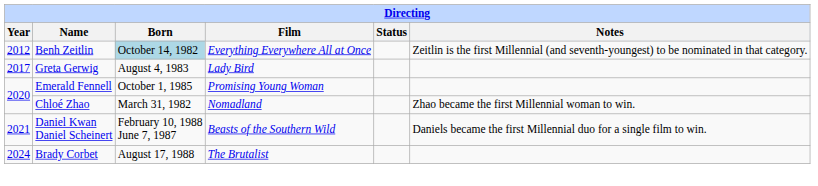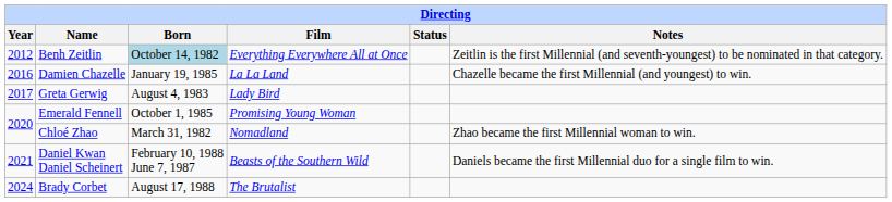 <table class="wikitable plainrowheaders">
 <tr style="background:#bfd7ff;">
 <td colspan="6" style="text-align:center;"><strong><a href='#'>Directing</a></strong></td>
 </tr>
 <tr style="background:#ebf5ff;">
 <th>Year</th>
 <th>Name</th>
 <th>Born</th>
 <th>Film</th>
 <th>Status</th>
 <th>Notes</th>
 </tr>
 <tr>
 <td><a href='#'>2012</a><br></td>
 <td><a href='#'>Benh Zeitlin</a></td>
 <td style="background: lightblue;">October 14, 1982</td>
 <td><em><a href='#'>Everything Everywhere All at Once</a></em></td>
 <td></td>
 <td>Zeitlin is the first Millennial (and seventh-youngest) to be nominated in that category.</td>
+</tr>
+<tr>
+<td><a href='#'>2016</a><br></td>
+<td><a href='#'>Damien Chazelle</a></td>
+<td>January 19, 1985</td>
+<td><em><a href='#'>La La Land</a></em></td>
+<td></td>
+<td>Chazelle became the first Millennial (and youngest) to win.</td>
 </tr>
 <tr>
 <td><a href='#'>2017</a><br></td>
 <td><a href='#'>Greta Gerwig</a></td>
 <td>August 4, 1983</td>
 <td><em><a href='#'>Lady Bird</a></em></td>
 <td></td>
 <td></td>
 </tr>
 <tr>
 <td rowspan="2"><a href='#'>2020</a><br></td>
 <td><a href='#'>Emerald Fennell</a></td>
 <td>October 1, 1985</td>
 <td><em><a href='#'>Promising Young Woman</a></em></td>
 <td></td>
 <td></td>
 </tr>
 <tr>
 <td><a href='#'>Chloé Zhao</a></td>
 <td>March 31, 1982</td>
 <td><em><a href='#'>Nomadland</a></em></td>
 <td></td>
 <td>Zhao became the first Millennial woman to win.</td>
 </tr>
 <tr>
 <td><a href='#'>2021</a><br></td>
 <td><a href='#'>Daniel Kwan</a><br><a href='#'>Daniel Scheinert</a></td>
 <td>February 10, 1988<br>June 7, 1987</td>
 <td><em><a href='#'>Beasts of the Southern Wild</a></em></td>
 <td></td>
 <td>Daniels became the first Millennial duo for a single film to win.</td>
 </tr>
 <tr>
 <td><a href='#'>2024</a><br></td>
 <td><a href='#'>Brady Corbet</a></td>
 <td>August 17, 1988</td>
 <td><em><a href='#'>The Brutalist</a></em></td>
 <td></td>
 <td></td>
 </tr>
 </table>
